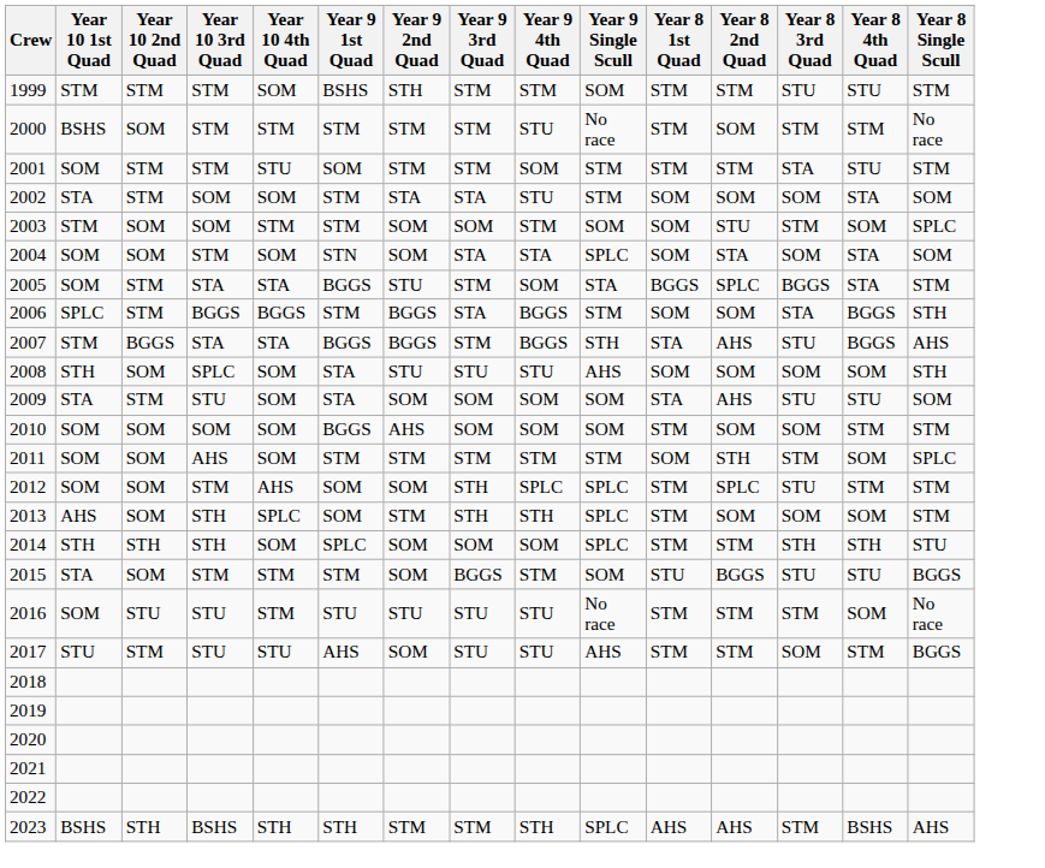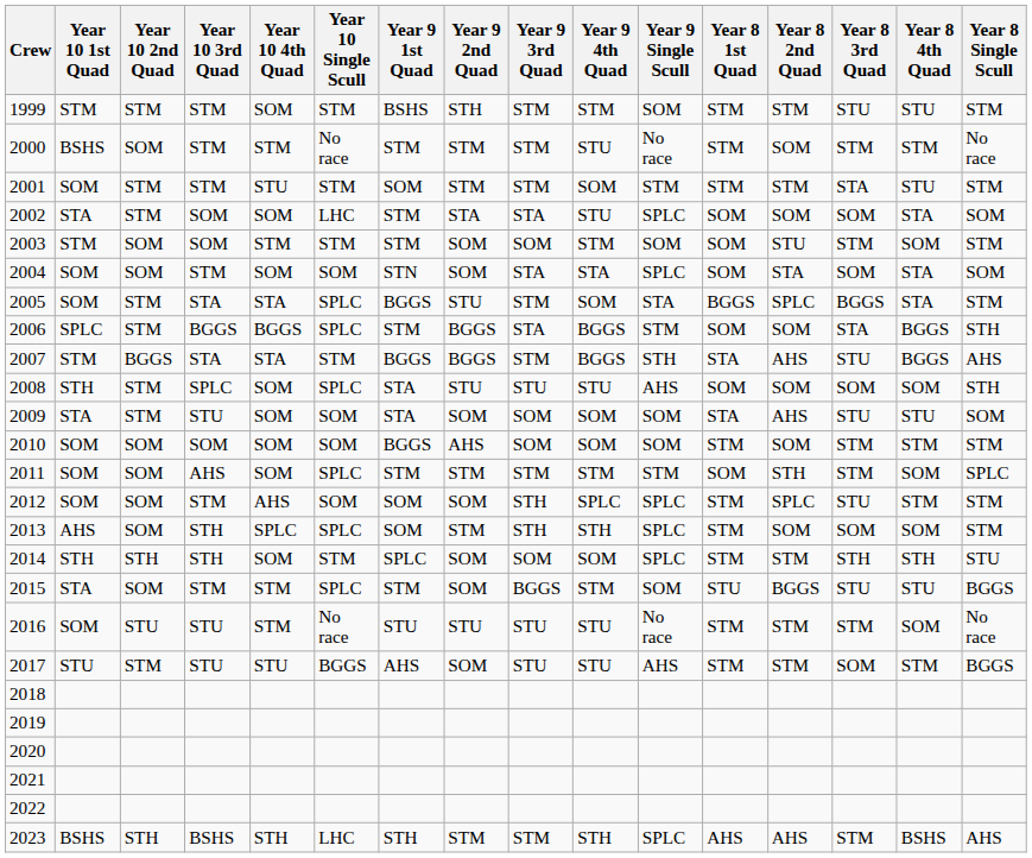 <table class="wikitable sortable">
 <tr>
 <th>Crew</th>
 <th width="50pt">Year 10 1st Quad</th>
 <th width="50pt">Year 10 2nd Quad</th>
 <th width="50pt">Year 10 3rd Quad</th>
 <th width="50pt">Year 10 4th Quad</th>
+<th width="50pt">Year 10 Single Scull</th>
 <th width="50pt">Year 9 1st Quad</th>
 <th width="50pt">Year 9 2nd Quad</th>
 <th width="50pt">Year 9 3rd Quad</th>
 <th width="50pt">Year 9 4th Quad</th>
 <th width="50pt">Year 9 Single Scull</th>
 <th width="50pt">Year 8 1st Quad</th>
 <th width="50pt">Year 8 2nd Quad</th>
 <th width="50pt">Year 8 3rd Quad</th>
 <th width="50pt">Year 8 4th Quad</th>
 <th width="50pt">Year 8 Single Scull</th>
 </tr>
 <tr>
 <td>1999</td>
 <td>STM</td>
 <td>STM</td>
 <td>STM</td>
 <td>SOM</td>
+<td>STM</td>
 <td>BSHS</td>
 <td>STH</td>
 <td>STM</td>
 <td>STM</td>
 <td>SOM</td>
 <td>STM</td>
 <td>STM</td>
 <td>STU</td>
 <td>STU</td>
 <td>STM</td>
 </tr>
 <tr>
 <td>2000</td>
 <td>BSHS</td>
 <td>SOM</td>
 <td>STM</td>
 <td>STM</td>
+<td>No race</td>
 <td>STM</td>
 <td>STM</td>
 <td>STM</td>
 <td>STU</td>
 <td>No race</td>
 <td>STM</td>
 <td>SOM</td>
 <td>STM</td>
 <td>STM</td>
 <td>No race</td>
 </tr>
 <tr>
 <td>2001</td>
 <td>SOM</td>
 <td>STM</td>
 <td>STM</td>
 <td>STU</td>
+<td>STM</td>
 <td>SOM</td>
 <td>STM</td>
 <td>STM</td>
 <td>SOM</td>
 <td>STM</td>
 <td>STM</td>
 <td>STM</td>
 <td>STA</td>
 <td>STU</td>
 <td>STM</td>
 </tr>
 <tr>
 <td>2002</td>
 <td>STA</td>
 <td>STM</td>
 <td>SOM</td>
 <td>SOM</td>
+<td>LHC</td>
 <td>STM</td>
 <td>STA</td>
 <td>STA</td>
 <td>STU</td>
-<td>STM</td>
+<td>SPLC</td>
 <td>SOM</td>
 <td>SOM</td>
 <td>SOM</td>
 <td>STA</td>
 <td>SOM</td>
 </tr>
 <tr>
 <td>2003</td>
 <td>STM</td>
 <td>SOM</td>
 <td>SOM</td>
 <td>STM</td>
 <td>STM</td>
+<td>STM</td>
 <td>SOM</td>
 <td>SOM</td>
 <td>STM</td>
 <td>SOM</td>
 <td>SOM</td>
 <td>STU</td>
 <td>STM</td>
 <td>SOM</td>
-<td>SPLC</td>
+<td>STM</td>
 </tr>
 <tr>
 <td>2004</td>
 <td>SOM</td>
 <td>SOM</td>
 <td>STM</td>
+<td>SOM</td>
 <td>SOM</td>
 <td>STN</td>
 <td>SOM</td>
 <td>STA</td>
 <td>STA</td>
 <td>SPLC</td>
 <td>SOM</td>
 <td>STA</td>
 <td>SOM</td>
 <td>STA</td>
 <td>SOM</td>
 </tr>
 <tr>
 <td>2005</td>
 <td>SOM</td>
 <td>STM</td>
 <td>STA</td>
 <td>STA</td>
+<td>SPLC</td>
 <td>BGGS</td>
 <td>STU</td>
 <td>STM</td>
 <td>SOM</td>
 <td>STA</td>
 <td>BGGS</td>
 <td>SPLC</td>
 <td>BGGS</td>
 <td>STA</td>
 <td>STM</td>
 </tr>
 <tr>
 <td>2006</td>
 <td>SPLC</td>
 <td>STM</td>
 <td>BGGS</td>
 <td>BGGS</td>
+<td>SPLC</td>
 <td>STM</td>
 <td>BGGS</td>
 <td>STA</td>
 <td>BGGS</td>
 <td>STM</td>
 <td>SOM</td>
 <td>SOM</td>
 <td>STA</td>
 <td>BGGS</td>
 <td>STH</td>
 </tr>
 <tr>
 <td>2007</td>
 <td>STM</td>
 <td>BGGS</td>
 <td>STA</td>
 <td>STA</td>
+<td>STM</td>
 <td>BGGS</td>
 <td>BGGS</td>
 <td>STM</td>
 <td>BGGS</td>
 <td>STH</td>
 <td>STA</td>
 <td>AHS</td>
 <td>STU</td>
 <td>BGGS</td>
 <td>AHS</td>
 </tr>
 <tr>
 <td>2008</td>
 <td>STH</td>
+<td>STM</td>
+<td>SPLC</td>
 <td>SOM</td>
 <td>SPLC</td>
-<td>SOM</td>
 <td>STA</td>
 <td>STU</td>
 <td>STU</td>
 <td>STU</td>
 <td>AHS</td>
 <td>SOM</td>
 <td>SOM</td>
 <td>SOM</td>
 <td>SOM</td>
 <td>STH</td>
 </tr>
 <tr>
 <td>2009</td>
 <td>STA</td>
 <td>STM</td>
 <td>STU</td>
+<td>SOM</td>
 <td>SOM</td>
 <td>STA</td>
 <td>SOM</td>
 <td>SOM</td>
 <td>SOM</td>
 <td>SOM</td>
 <td>STA</td>
 <td>AHS</td>
 <td>STU</td>
 <td>STU</td>
 <td>SOM</td>
 </tr>
 <tr>
 <td>2010</td>
 <td>SOM</td>
 <td>SOM</td>
 <td>SOM</td>
 <td>SOM</td>
+<td>SOM</td>
 <td>BGGS</td>
 <td>AHS</td>
 <td>SOM</td>
 <td>SOM</td>
 <td>SOM</td>
 <td>STM</td>
 <td>SOM</td>
-<td>SOM</td>
+<td>STM</td>
 <td>STM</td>
 <td>STM</td>
 </tr>
 <tr>
 <td>2011</td>
 <td>SOM</td>
 <td>SOM</td>
 <td>AHS</td>
 <td>SOM</td>
+<td>SPLC</td>
 <td>STM</td>
 <td>STM</td>
 <td>STM</td>
 <td>STM</td>
 <td>STM</td>
 <td>SOM</td>
 <td>STH</td>
 <td>STM</td>
 <td>SOM</td>
 <td>SPLC</td>
 </tr>
 <tr>
 <td>2012</td>
 <td>SOM</td>
 <td>SOM</td>
 <td>STM</td>
 <td>AHS</td>
 <td>SOM</td>
 <td>SOM</td>
+<td>SOM</td>
 <td>STH</td>
 <td>SPLC</td>
 <td>SPLC</td>
 <td>STM</td>
 <td>SPLC</td>
 <td>STU</td>
 <td>STM</td>
 <td>STM</td>
 </tr>
 <tr>
 <td>2013</td>
 <td>AHS</td>
 <td>SOM</td>
 <td>STH</td>
+<td>SPLC</td>
 <td>SPLC</td>
 <td>SOM</td>
 <td>STM</td>
 <td>STH</td>
 <td>STH</td>
 <td>SPLC</td>
 <td>STM</td>
 <td>SOM</td>
 <td>SOM</td>
 <td>SOM</td>
 <td>STM</td>
 </tr>
 <tr>
 <td>2014</td>
 <td>STH</td>
 <td>STH</td>
 <td>STH</td>
 <td>SOM</td>
+<td>STM</td>
 <td>SPLC</td>
 <td>SOM</td>
 <td>SOM</td>
 <td>SOM</td>
 <td>SPLC</td>
 <td>STM</td>
 <td>STM</td>
 <td>STH</td>
 <td>STH</td>
 <td>STU</td>
 </tr>
 <tr>
 <td>2015</td>
 <td>STA</td>
 <td>SOM</td>
 <td>STM</td>
 <td>STM</td>
+<td>SPLC</td>
 <td>STM</td>
 <td>SOM</td>
 <td>BGGS</td>
 <td>STM</td>
 <td>SOM</td>
 <td>STU</td>
 <td>BGGS</td>
 <td>STU</td>
 <td>STU</td>
 <td>BGGS</td>
 </tr>
 <tr>
 <td>2016</td>
 <td>SOM</td>
 <td>STU</td>
 <td>STU</td>
 <td>STM</td>
+<td>No race</td>
 <td>STU</td>
 <td>STU</td>
 <td>STU</td>
 <td>STU</td>
 <td>No race</td>
 <td>STM</td>
 <td>STM</td>
 <td>STM</td>
 <td>SOM</td>
 <td>No race</td>
 </tr>
 <tr>
 <td>2017</td>
 <td>STU</td>
 <td>STM</td>
 <td>STU</td>
 <td>STU</td>
+<td>BGGS</td>
 <td>AHS</td>
 <td>SOM</td>
 <td>STU</td>
 <td>STU</td>
 <td>AHS</td>
 <td>STM</td>
 <td>STM</td>
 <td>SOM</td>
 <td>STM</td>
 <td>BGGS</td>
 </tr>
 <tr>
 <td>2018</td>
+<td></td>
 <td></td>
 <td></td>
 <td></td>
 <td></td>
 <td></td>
 <td></td>
 <td></td>
 <td></td>
 <td></td>
 <td></td>
 <td></td>
 <td></td>
 <td></td>
 <td></td>
 </tr>
 <tr>
 <td>2019</td>
 <td></td>
 <td></td>
 <td></td>
 <td></td>
 <td></td>
 <td></td>
 <td></td>
 <td></td>
 <td></td>
 <td></td>
 <td></td>
 <td></td>
 <td></td>
 <td></td>
+<td></td>
 </tr>
 <tr>
 <td>2020</td>
+<td></td>
 <td></td>
 <td></td>
 <td></td>
 <td></td>
 <td></td>
 <td></td>
 <td></td>
 <td></td>
 <td></td>
 <td></td>
 <td></td>
 <td></td>
 <td></td>
 <td></td>
 </tr>
 <tr>
 <td>2021</td>
 <td></td>
 <td></td>
 <td></td>
 <td></td>
 <td></td>
 <td></td>
 <td></td>
 <td></td>
 <td></td>
 <td></td>
 <td></td>
 <td></td>
 <td></td>
 <td></td>
+<td></td>
 </tr>
 <tr>
 <td>2022</td>
+<td></td>
 <td></td>
 <td></td>
 <td></td>
 <td></td>
 <td></td>
 <td></td>
 <td></td>
 <td></td>
 <td></td>
 <td></td>
 <td></td>
 <td></td>
 <td></td>
 <td></td>
 </tr>
 <tr>
 <td>2023</td>
 <td>BSHS</td>
 <td>STH</td>
 <td>BSHS</td>
 <td>STH</td>
+<td>LHC</td>
 <td>STH</td>
 <td>STM</td>
 <td>STM</td>
 <td>STH</td>
 <td>SPLC</td>
 <td>AHS</td>
 <td>AHS</td>
 <td>STM</td>
 <td>BSHS</td>
 <td>AHS</td>
 </tr>
 </table>
